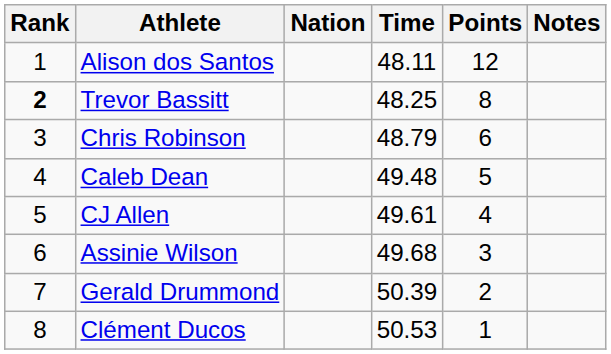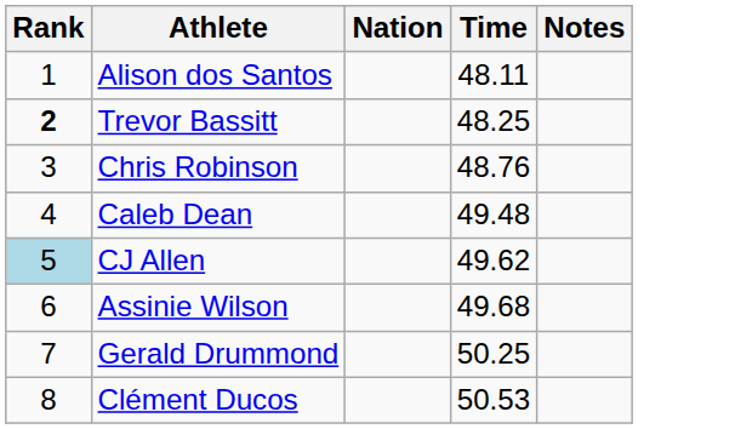 <table class="wikitable mw-datatable sortable" style="text-align:center;">
 <tr>
 <th scope="col" style="width: 10px;">Rank</th>
 <th scope="col">Athlete</th>
 <th scope="col">Nation</th>
 <th scope="col">Time</th>
-<th scope="col">Points</th>
 <th scope="col">Notes</th>
 </tr>
 <tr>
 <td>1</td>
 <td align=left><a href='#'>Alison dos Santos</a> </td>
 <td align=left></td>
 <td>48.11</td>
-<td>12</td>
 <td></td>
 </tr>
 <tr>
 <td><strong>2</strong></td>
 <td align="left"><a href='#'>Trevor Bassitt</a> </td>
 <td align="left"></td>
 <td>48.25</td>
-<td>8</td>
 <td></td>
 </tr>
 <tr>
 <td>3</td>
 <td align="left"><a href='#'>Chris Robinson</a> </td>
 <td align="left"></td>
-<td>48.79</td>
-<td>6</td>
+<td>48.76</td>
 <td></td>
 </tr>
 <tr>
 <td>4</td>
 <td align="left"><a href='#'>Caleb Dean</a> </td>
 <td align="left"></td>
 <td>49.48</td>
-<td>5</td>
 <td></td>
 </tr>
 <tr>
-<td>5</td>
+<td style="background: lightblue;">5</td>
 <td align="left"><a href='#'>CJ Allen</a> </td>
 <td align="left"></td>
-<td>49.61</td>
-<td>4</td>
+<td>49.62</td>
 <td></td>
 </tr>
 <tr>
 <td>6</td>
 <td align="left"><a href='#'>Assinie Wilson</a> </td>
 <td align="left"></td>
 <td>49.68</td>
-<td>3</td>
 <td></td>
 </tr>
 <tr>
 <td>7</td>
 <td align="left"><a href='#'>Gerald Drummond</a> </td>
 <td align="left"></td>
-<td>50.39</td>
-<td>2</td>
+<td>50.25</td>
 <td></td>
 </tr>
 <tr>
 <td>8</td>
 <td align="left"><a href='#'>Clément Ducos</a> </td>
 <td align="left"></td>
 <td>50.53</td>
-<td>1</td>
 <td></td>
 </tr>
 </table>
